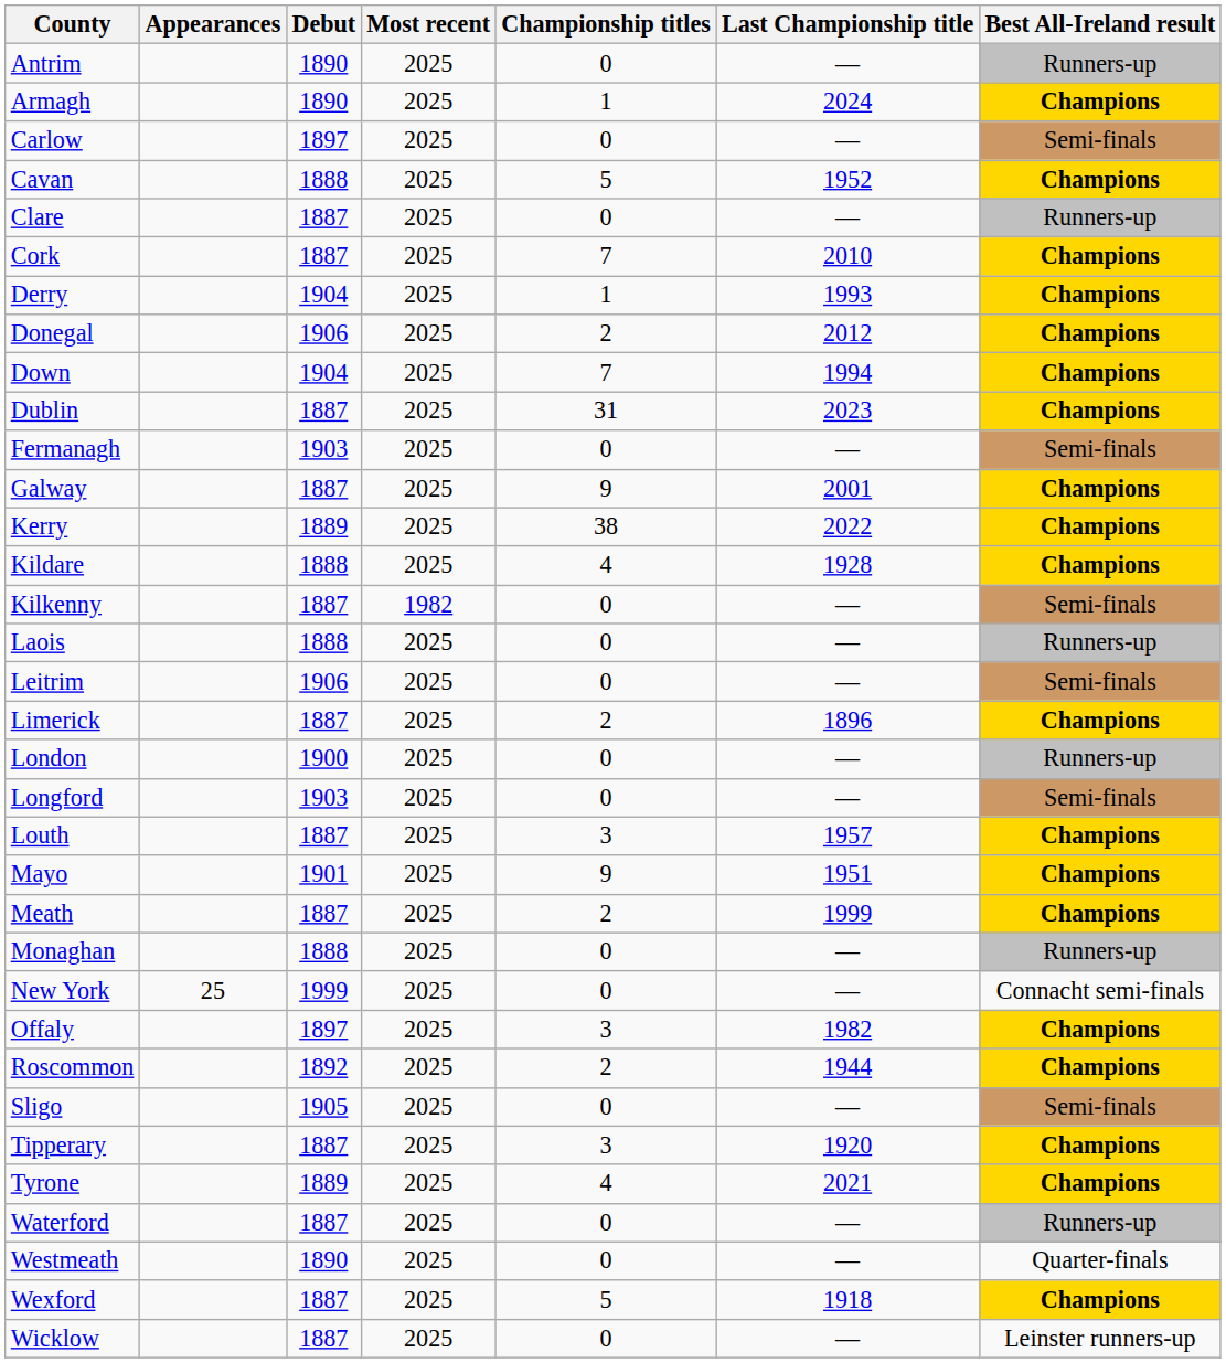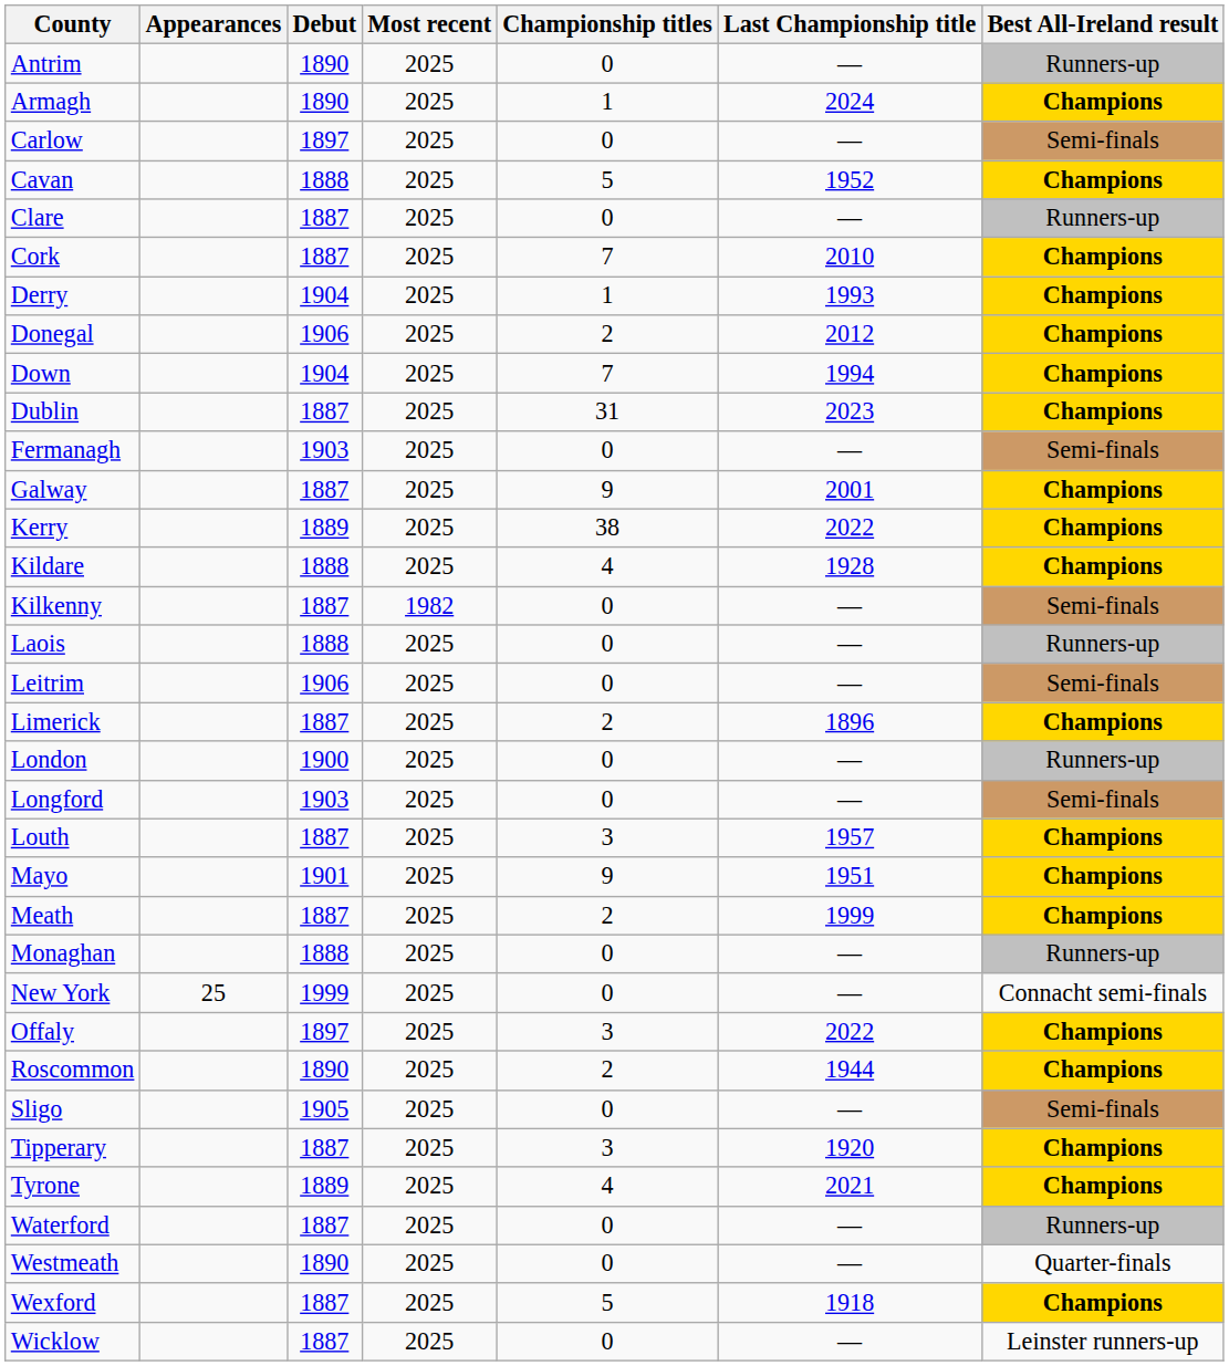 <table class="wikitable sortable" style="text-align:center">
 <tr>
 <th>County</th>
 <th>Appearances</th>
 <th>Debut</th>
 <th>Most recent</th>
 <th>Championship titles</th>
 <th>Last Championship title</th>
 <th>Best All-Ireland result</th>
 </tr>
 <tr>
 <td style="text-align:left"><a href='#'>Antrim</a></td>
 <td></td>
 <td><a href='#'>1890</a></td>
 <td>2025</td>
 <td>0</td>
 <td>—</td>
 <td bgcolor=silver>Runners-up</td>
 </tr>
 <tr>
 <td style="text-align:left"><a href='#'>Armagh</a></td>
 <td></td>
 <td><a href='#'>1890</a></td>
 <td>2025</td>
 <td>1</td>
 <td><a href='#'>2024</a></td>
 <td bgcolor=gold><strong>Champions</strong></td>
 </tr>
 <tr>
 <td style="text-align:left"><a href='#'>Carlow</a></td>
 <td></td>
 <td><a href='#'>1897</a></td>
 <td>2025</td>
 <td>0</td>
 <td>—</td>
 <td bgcolor=#cc9966>Semi-finals</td>
 </tr>
 <tr>
 <td style="text-align:left"><a href='#'>Cavan</a></td>
 <td></td>
 <td><a href='#'>1888</a></td>
 <td>2025</td>
 <td>5</td>
 <td><a href='#'>1952</a></td>
 <td bgcolor=gold><strong>Champions</strong></td>
 </tr>
 <tr>
 <td style="text-align:left"><a href='#'>Clare</a></td>
 <td></td>
 <td><a href='#'>1887</a></td>
 <td>2025</td>
 <td>0</td>
 <td>—</td>
 <td bgcolor=silver>Runners-up</td>
 </tr>
 <tr>
 <td style="text-align:left"><a href='#'>Cork</a></td>
 <td></td>
 <td><a href='#'>1887</a></td>
 <td>2025</td>
 <td>7</td>
 <td><a href='#'>2010</a></td>
 <td bgcolor=gold><strong>Champions</strong></td>
 </tr>
 <tr>
 <td style="text-align:left"><a href='#'>Derry</a></td>
 <td></td>
 <td><a href='#'>1904</a></td>
 <td>2025</td>
 <td>1</td>
 <td><a href='#'>1993</a></td>
 <td bgcolor=gold><strong>Champions</strong></td>
 </tr>
 <tr>
 <td style="text-align:left"><a href='#'>Donegal</a></td>
 <td></td>
 <td><a href='#'>1906</a></td>
 <td>2025</td>
 <td>2</td>
 <td><a href='#'>2012</a></td>
 <td bgcolor=gold><strong>Champions</strong></td>
 </tr>
 <tr>
 <td style="text-align:left"><a href='#'>Down</a></td>
 <td></td>
 <td><a href='#'>1904</a></td>
 <td>2025</td>
 <td>7</td>
 <td><a href='#'>1994</a></td>
 <td bgcolor=gold><strong>Champions</strong></td>
 </tr>
 <tr>
 <td style="text-align:left"><a href='#'>Dublin</a></td>
 <td></td>
 <td><a href='#'>1887</a></td>
 <td>2025</td>
 <td>31</td>
 <td><a href='#'>2023</a></td>
 <td bgcolor=gold><strong>Champions</strong></td>
 </tr>
 <tr>
 <td style="text-align:left"><a href='#'>Fermanagh</a></td>
 <td></td>
 <td><a href='#'>1903</a></td>
 <td>2025</td>
 <td>0</td>
 <td>—</td>
 <td bgcolor=#cc9966>Semi-finals</td>
 </tr>
 <tr>
 <td style="text-align:left"><a href='#'>Galway</a></td>
 <td></td>
 <td><a href='#'>1887</a></td>
 <td>2025</td>
 <td>9</td>
 <td><a href='#'>2001</a></td>
 <td bgcolor=gold><strong>Champions</strong></td>
 </tr>
 <tr>
 <td style="text-align:left"><a href='#'>Kerry</a></td>
 <td></td>
 <td><a href='#'>1889</a></td>
 <td>2025</td>
 <td>38</td>
 <td><a href='#'>2022</a></td>
 <td bgcolor=gold><strong>Champions</strong></td>
 </tr>
 <tr>
 <td style="text-align:left"><a href='#'>Kildare</a></td>
 <td></td>
 <td><a href='#'>1888</a></td>
 <td>2025</td>
 <td>4</td>
 <td><a href='#'>1928</a></td>
 <td bgcolor=gold><strong>Champions</strong></td>
 </tr>
 <tr>
 <td style="text-align:left"><a href='#'>Kilkenny</a></td>
 <td></td>
 <td><a href='#'>1887</a></td>
 <td><a href='#'>1982</a></td>
 <td>0</td>
 <td>—</td>
 <td bgcolor=#cc9966>Semi-finals</td>
 </tr>
 <tr>
 <td style="text-align:left"><a href='#'>Laois</a></td>
 <td></td>
 <td><a href='#'>1888</a></td>
 <td>2025</td>
 <td>0</td>
 <td>—</td>
 <td bgcolor=silver>Runners-up</td>
 </tr>
 <tr>
 <td style="text-align:left"><a href='#'>Leitrim</a></td>
 <td></td>
 <td><a href='#'>1906</a></td>
 <td>2025</td>
 <td>0</td>
 <td>—</td>
 <td bgcolor=#cc9966>Semi-finals</td>
 </tr>
 <tr>
 <td style="text-align:left"><a href='#'>Limerick</a></td>
 <td></td>
 <td><a href='#'>1887</a></td>
 <td>2025</td>
 <td>2</td>
 <td><a href='#'>1896</a></td>
 <td bgcolor=gold><strong>Champions</strong></td>
 </tr>
 <tr>
 <td style="text-align:left"><a href='#'>London</a></td>
 <td></td>
 <td><a href='#'>1900</a></td>
 <td>2025</td>
 <td>0</td>
 <td>—</td>
 <td bgcolor=silver>Runners-up</td>
 </tr>
 <tr>
 <td style="text-align:left"><a href='#'>Longford</a></td>
 <td></td>
 <td><a href='#'>1903</a></td>
 <td>2025</td>
 <td>0</td>
 <td>—</td>
 <td bgcolor=#cc9966>Semi-finals</td>
 </tr>
 <tr>
 <td style="text-align:left"><a href='#'>Louth</a></td>
 <td></td>
 <td><a href='#'>1887</a></td>
 <td>2025</td>
 <td>3</td>
 <td><a href='#'>1957</a></td>
 <td bgcolor=gold><strong>Champions</strong></td>
 </tr>
 <tr>
 <td style="text-align:left"><a href='#'>Mayo</a></td>
 <td></td>
 <td><a href='#'>1901</a></td>
 <td>2025</td>
 <td>9</td>
 <td><a href='#'>1951</a></td>
 <td bgcolor=gold><strong>Champions</strong></td>
 </tr>
 <tr>
 <td style="text-align:left"><a href='#'>Meath</a></td>
 <td></td>
 <td><a href='#'>1887</a></td>
 <td>2025</td>
 <td>2</td>
 <td><a href='#'>1999</a></td>
 <td bgcolor=gold><strong>Champions</strong></td>
 </tr>
 <tr>
 <td style="text-align:left"><a href='#'>Monaghan</a></td>
 <td></td>
 <td><a href='#'>1888</a></td>
 <td>2025</td>
 <td>0</td>
 <td>—</td>
 <td bgcolor=silver>Runners-up</td>
 </tr>
 <tr>
 <td style="text-align:left"><a href='#'>New York</a></td>
 <td>25</td>
 <td><a href='#'>1999</a></td>
 <td>2025</td>
 <td>0</td>
 <td>—</td>
 <td>Connacht semi-finals</td>
 </tr>
 <tr>
 <td style="text-align:left"><a href='#'>Offaly</a></td>
 <td></td>
 <td><a href='#'>1897</a></td>
 <td>2025</td>
 <td>3</td>
-<td><a href='#'>1982</a></td>
+<td><a href='#'>2022</a></td>
 <td bgcolor=gold><strong>Champions</strong></td>
 </tr>
 <tr>
 <td style="text-align:left"><a href='#'>Roscommon</a></td>
 <td></td>
-<td><a href='#'>1892</a></td>
+<td><a href='#'>1890</a></td>
 <td>2025</td>
 <td>2</td>
 <td><a href='#'>1944</a></td>
 <td bgcolor=gold><strong>Champions</strong></td>
 </tr>
 <tr>
 <td style="text-align:left"><a href='#'>Sligo</a></td>
 <td></td>
 <td><a href='#'>1905</a></td>
 <td>2025</td>
 <td>0</td>
 <td>—</td>
 <td bgcolor=#cc9966>Semi-finals</td>
 </tr>
 <tr>
 <td style="text-align:left"><a href='#'>Tipperary</a></td>
 <td></td>
 <td><a href='#'>1887</a></td>
 <td>2025</td>
 <td>3</td>
 <td><a href='#'>1920</a></td>
 <td bgcolor=gold><strong>Champions</strong></td>
 </tr>
 <tr>
 <td style="text-align:left"><a href='#'>Tyrone</a></td>
 <td></td>
 <td><a href='#'>1889</a></td>
 <td>2025</td>
 <td>4</td>
 <td><a href='#'>2021</a></td>
 <td bgcolor=gold><strong>Champions</strong></td>
 </tr>
 <tr>
 <td style="text-align:left"><a href='#'>Waterford</a></td>
 <td></td>
 <td><a href='#'>1887</a></td>
 <td>2025</td>
 <td>0</td>
 <td>—</td>
 <td bgcolor=silver>Runners-up</td>
 </tr>
 <tr>
 <td style="text-align:left"><a href='#'>Westmeath</a></td>
 <td></td>
 <td><a href='#'>1890</a></td>
 <td>2025</td>
 <td>0</td>
 <td>—</td>
 <td>Quarter-finals</td>
 </tr>
 <tr>
 <td style="text-align:left"><a href='#'>Wexford</a></td>
 <td></td>
 <td><a href='#'>1887</a></td>
 <td>2025</td>
 <td>5</td>
 <td><a href='#'>1918</a></td>
 <td bgcolor=gold><strong>Champions</strong></td>
 </tr>
 <tr>
 <td style="text-align:left"><a href='#'>Wicklow</a></td>
 <td></td>
 <td><a href='#'>1887</a></td>
 <td>2025</td>
 <td>0</td>
 <td>—</td>
 <td>Leinster runners-up</td>
 </tr>
 </table>
